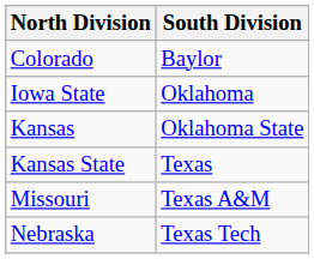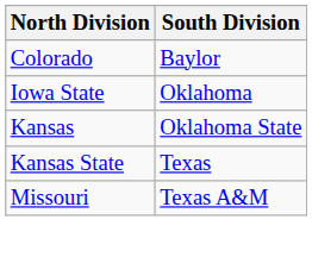 <table class="wikitable" style="float:right; clear:right; margin:0 0 1em 1em">
 <tr>
 <th>North Division</th>
 <th>South Division</th>
 </tr>
 <tr>
 <td><a href='#'>Colorado</a></td>
 <td><a href='#'>Baylor</a></td>
 </tr>
 <tr>
 <td><a href='#'>Iowa State</a></td>
 <td><a href='#'>Oklahoma</a></td>
 </tr>
 <tr>
 <td><a href='#'>Kansas</a></td>
 <td><a href='#'>Oklahoma State</a></td>
 </tr>
 <tr>
 <td><a href='#'>Kansas State</a></td>
 <td><a href='#'>Texas</a></td>
 </tr>
 <tr>
 <td><a href='#'>Missouri</a></td>
 <td><a href='#'>Texas A&M</a></td>
 </tr>
-<tr>
-<td><a href='#'>Nebraska</a></td>
-<td><a href='#'>Texas Tech</a></td>
-</tr>
 </table>
